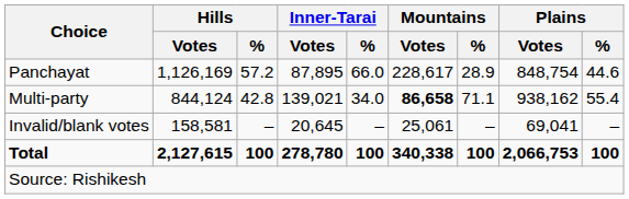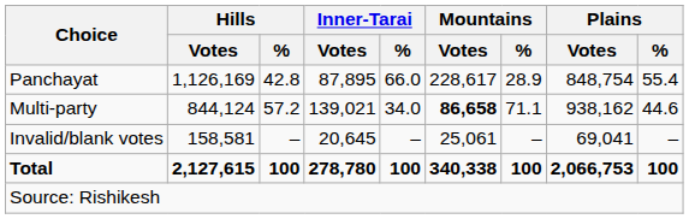 <table class=wikitable style=text-align:right>
 <tr>
 <th rowspan=2>Choice</th>
 <th colspan=2>Hills</th>
 <th colspan=2><a href='#'>Inner-Tarai</a></th>
 <th colspan=2>Mountains</th>
 <th colspan=2>Plains</th>
 </tr>
 <tr>
 <th>Votes</th>
 <th>%</th>
 <th>Votes</th>
 <th>%</th>
 <th>Votes</th>
 <th>%</th>
 <th>Votes</th>
 <th>%</th>
 </tr>
 <tr>
 <td align=left>Panchayat</td>
 <td>1,126,169</td>
-<td>57.2</td>
+<td>42.8</td>
 <td>87,895</td>
 <td>66.0</td>
 <td>228,617</td>
 <td>28.9</td>
 <td>848,754</td>
-<td>44.6</td>
+<td>55.4</td>
 </tr>
 <tr>
 <td align=left>Multi-party</td>
 <td>844,124</td>
-<td>42.8</td>
+<td>57.2</td>
 <td>139,021</td>
 <td>34.0</td>
 <td><strong>86,658</strong></td>
 <td>71.1</td>
 <td>938,162</td>
-<td>55.4</td>
+<td>44.6</td>
 </tr>
 <tr>
 <td align=left>Invalid/blank votes</td>
 <td>158,581</td>
 <td>–</td>
 <td>20,645</td>
 <td>–</td>
 <td>25,061</td>
 <td>–</td>
 <td>69,041</td>
 <td>–</td>
 </tr>
 <tr>
 <td align=left><strong>Total</strong></td>
 <td><strong>2,127,615</strong></td>
 <td><strong>100</strong></td>
 <td><strong>278,780</strong></td>
 <td><strong>100</strong></td>
 <td><strong>340,338</strong></td>
 <td><strong>100</strong></td>
 <td><strong>2,066,753</strong></td>
 <td><strong>100</strong></td>
 </tr>
 <tr>
 <td colspan=9 align=left>Source: Rishikesh</td>
 </tr>
 </table>
